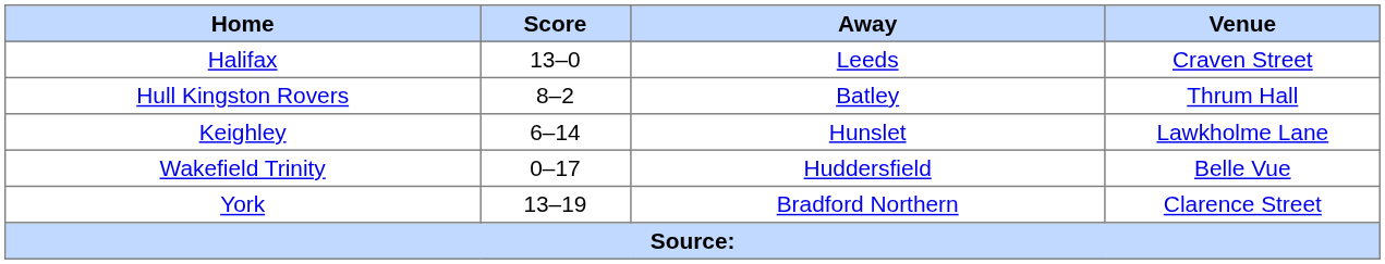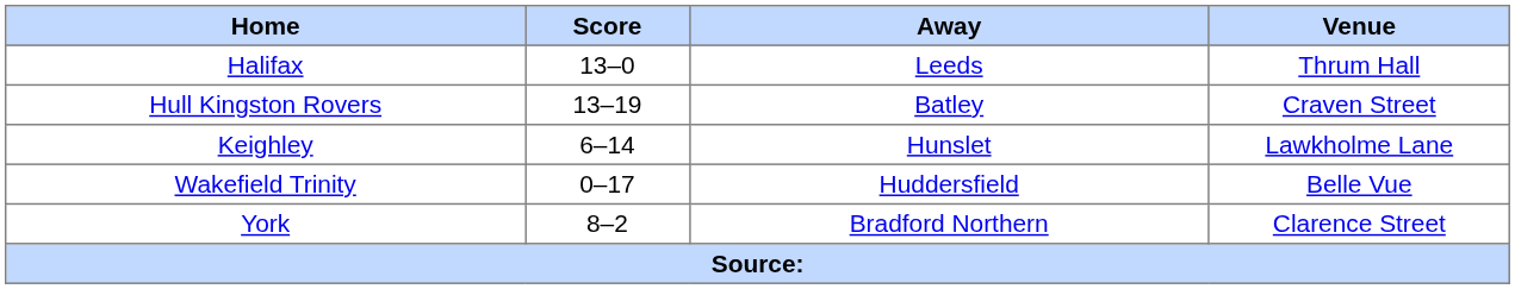 <table border=1 style="border-collapse:collapse; font-size:90%; text-align:center;" cellpadding=3 cellspacing=0 width=55%>
 <tr bgcolor=#C1D8FF>
 <th width=19%>Home</th>
 <th width=6%>Score</th>
 <th width=19%>Away</th>
 <th width=11%>Venue</th>
 </tr>
 <tr>
 <td><a href='#'>Halifax</a></td>
 <td>13–0</td>
 <td><a href='#'>Leeds</a></td>
-<td><a href='#'>Craven Street</a></td>
+<td><a href='#'>Thrum Hall</a></td>
 </tr>
 <tr>
 <td><a href='#'>Hull Kingston Rovers</a></td>
-<td>8–2</td>
+<td>13–19</td>
 <td><a href='#'>Batley</a></td>
-<td><a href='#'>Thrum Hall</a></td>
+<td><a href='#'>Craven Street</a></td>
 </tr>
 <tr>
 <td><a href='#'>Keighley</a></td>
 <td>6–14</td>
 <td><a href='#'>Hunslet</a></td>
 <td><a href='#'>Lawkholme Lane</a></td>
 </tr>
 <tr>
 <td><a href='#'>Wakefield Trinity</a></td>
 <td>0–17</td>
 <td><a href='#'>Huddersfield</a></td>
 <td><a href='#'>Belle Vue</a></td>
 </tr>
 <tr>
 <td><a href='#'>York</a></td>
-<td>13–19</td>
+<td>8–2</td>
 <td><a href='#'>Bradford Northern</a></td>
 <td><a href='#'>Clarence Street</a></td>
 </tr>
 <tr style="background:#c1d8ff;">
 <th colspan=4>Source:</th>
 </tr>
 </table>
